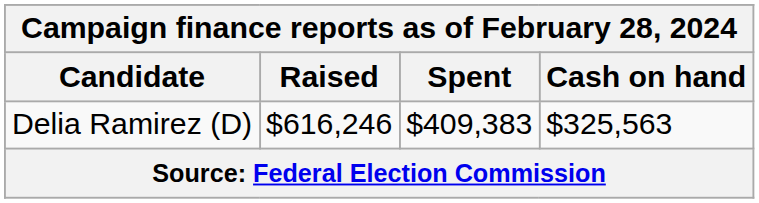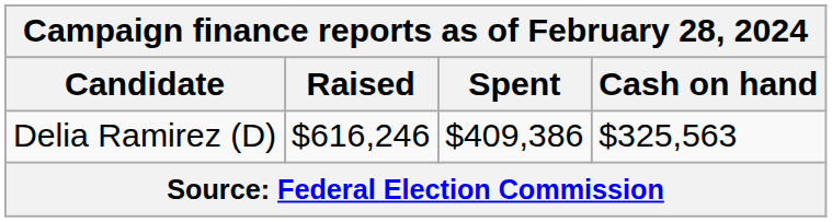 <table class="wikitable sortable">
 <tr>
 <th colspan=4>Campaign finance reports as of February 28, 2024</th>
 </tr>
 <tr style="text-align:center;">
 <th>Candidate</th>
 <th>Raised</th>
 <th>Spent</th>
 <th>Cash on hand</th>
 </tr>
 <tr>
 <td>Delia Ramirez (D)</td>
 <td>$616,246</td>
-<td>$409,383</td>
+<td>$409,386</td>
 <td>$325,563</td>
 </tr>
 <tr>
 <th colspan="4"><small>Source: <a href='#'>Federal Election Commission</a></small></th>
 </tr>
 </table>
